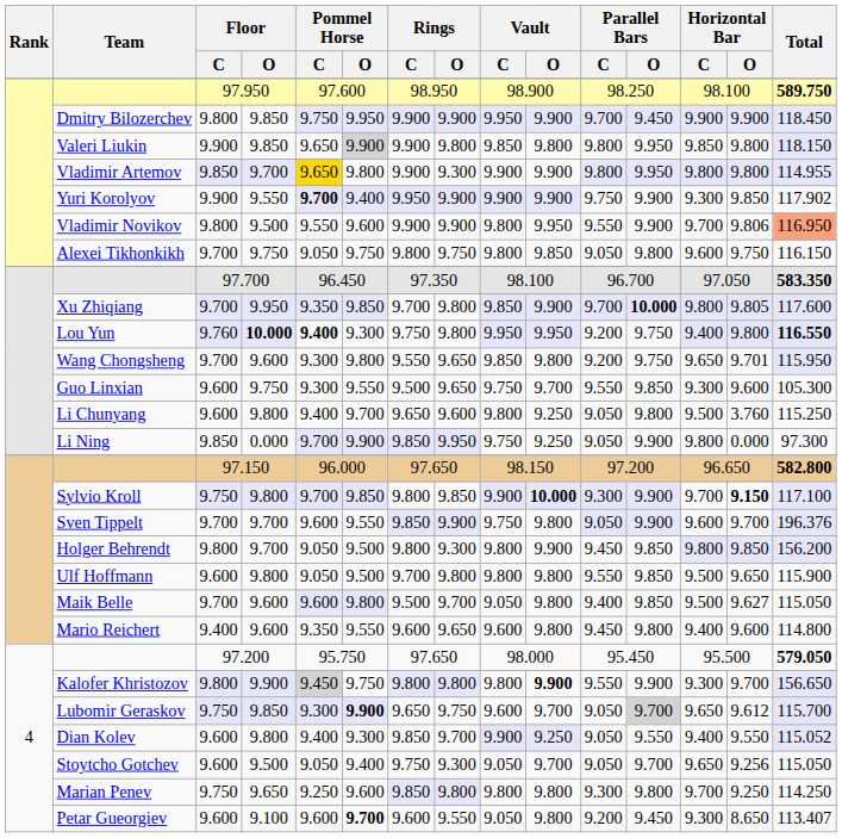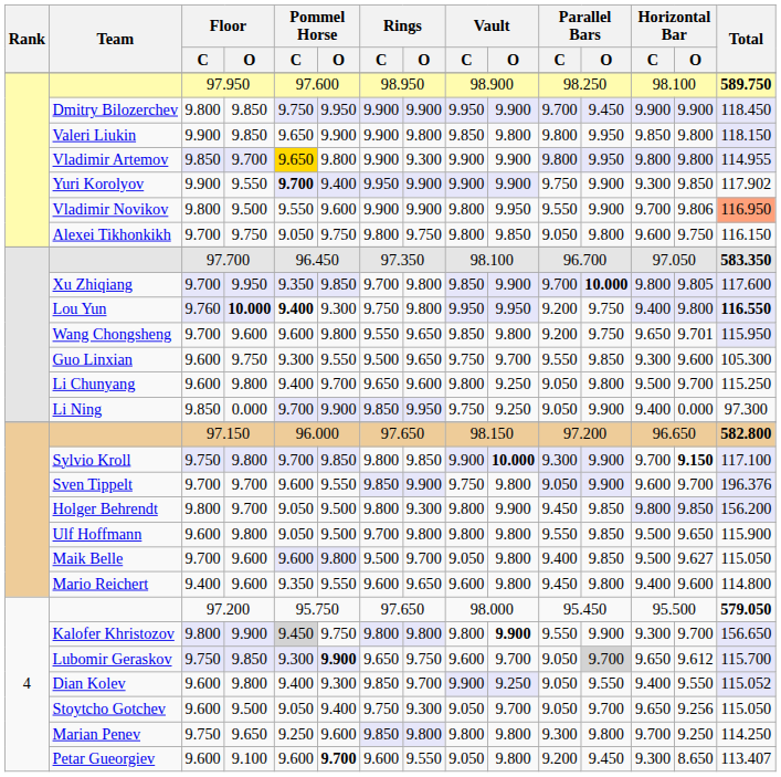 <table class="wikitable" style="text-align:center">
 <tr>
 <th rowspan=2>Rank</th>
 <th rowspan=2>Team</th>
 <th colspan=2>Floor</th>
 <th colspan=2>Pommel<br>Horse</th>
 <th colspan=2>Rings</th>
 <th colspan=2>Vault</th>
 <th colspan=2>Parallel<br>Bars</th>
 <th colspan=2>Horizontal<br>Bar</th>
 <th rowspan=2>Total</th>
 </tr>
 <tr>
 <th>C</th>
 <th>O</th>
 <th>C</th>
 <th>O</th>
 <th>C</th>
 <th>O</th>
 <th>C</th>
 <th>O</th>
 <th>C</th>
 <th>O</th>
 <th>C</th>
 <th>O</th>
 </tr>
 <tr>
 </tr>
 <tr style="background:#fffcaf;">
 <td rowspan=7></td>
 <td align=left><strong></strong></td>
 <td colspan=2>97.950</td>
 <td colspan=2>97.600</td>
 <td colspan=2>98.950</td>
 <td colspan=2>98.900</td>
 <td colspan=2>98.250</td>
 <td colspan=2>98.100</td>
 <td><strong>589.750</strong></td>
 </tr>
 <tr>
 <td align=left><a href='#'>Dmitry Bilozerchev</a></td>
 <td>9.800</td>
 <td>9.850</td>
 <td bgcolor="lavender">9.750</td>
 <td bgcolor="lavender">9.950</td>
 <td bgcolor="lavender">9.900</td>
 <td bgcolor="lavender">9.900</td>
 <td bgcolor="lavender">9.950</td>
 <td bgcolor="lavender">9.900</td>
 <td bgcolor="lavender">9.700</td>
 <td bgcolor="lavender">9.450</td>
 <td bgcolor="lavender">9.900</td>
 <td bgcolor="lavender">9.900</td>
 <td bgcolor="lavender">118.450</td>
 </tr>
 <tr>
 <td align=left><a href='#'>Valeri Liukin</a></td>
 <td>9.900</td>
 <td>9.850</td>
 <td>9.650</td>
-<td style="background: lightgrey;">9.900</td>
+<td>9.900</td>
 <td>9.900</td>
 <td>9.800</td>
 <td>9.850</td>
 <td>9.800</td>
 <td>9.800</td>
 <td>9.950</td>
 <td>9.850</td>
 <td>9.800</td>
 <td bgcolor="lavender">118.150</td>
 </tr>
 <tr>
 <td align=left><a href='#'>Vladimir Artemov</a></td>
 <td bgcolor="lavender">9.850</td>
 <td bgcolor="lavender">9.700</td>
 <td style="background: gold;">9.650</td>
 <td>9.800</td>
 <td>9.900</td>
 <td>9.300</td>
 <td>9.900</td>
 <td>9.900</td>
 <td bgcolor="lavender">9.800</td>
 <td bgcolor="lavender">9.950</td>
 <td bgcolor="lavender">9.800</td>
 <td bgcolor="lavender">9.800</td>
 <td bgcolor="lavender">114.955</td>
 </tr>
 <tr>
 <td align=left><a href='#'>Yuri Korolyov</a></td>
 <td>9.900</td>
 <td>9.550</td>
 <td bgcolor="lavender"><strong>9.700</strong></td>
 <td bgcolor="lavender">9.400</td>
 <td bgcolor="lavender">9.950</td>
 <td bgcolor="lavender">9.900</td>
 <td bgcolor="lavender">9.900</td>
 <td bgcolor="lavender">9.900</td>
 <td>9.750</td>
 <td>9.900</td>
 <td>9.300</td>
 <td>9.850</td>
 <td>117.902</td>
 </tr>
 <tr>
 <td align=left><a href='#'>Vladimir Novikov</a></td>
 <td>9.800</td>
 <td>9.500</td>
 <td>9.550</td>
 <td>9.600</td>
 <td>9.900</td>
 <td>9.900</td>
 <td>9.800</td>
 <td>9.950</td>
 <td>9.550</td>
 <td>9.900</td>
 <td>9.700</td>
 <td>9.806</td>
 <td style="background: lightsalmon;">116.950</td>
 </tr>
 <tr>
 <td align=left><a href='#'>Alexei Tikhonkikh</a></td>
 <td>9.700</td>
 <td>9.750</td>
 <td>9.050</td>
 <td>9.750</td>
 <td>9.800</td>
 <td>9.750</td>
 <td>9.800</td>
 <td>9.850</td>
 <td>9.050</td>
 <td>9.800</td>
 <td>9.600</td>
 <td>9.750</td>
 <td>116.150</td>
 </tr>
 <tr>
 </tr>
 <tr style="background:#e5e5e5;">
 <td rowspan=7></td>
 <td align=left><strong></strong></td>
 <td colspan=2>97.700</td>
 <td colspan=2>96.450</td>
 <td colspan=2>97.350</td>
 <td colspan=2>98.100</td>
 <td colspan=2>96.700</td>
 <td colspan=2>97.050</td>
 <td><strong>583.350</strong></td>
 </tr>
 <tr>
 <td align=left><a href='#'>Xu Zhiqiang</a></td>
 <td bgcolor="lavender">9.700</td>
 <td bgcolor="lavender">9.950</td>
 <td bgcolor="lavender">9.350</td>
 <td bgcolor="lavender">9.850</td>
 <td>9.700</td>
 <td>9.800</td>
 <td bgcolor="lavender">9.850</td>
 <td bgcolor="lavender">9.900</td>
 <td bgcolor="lavender">9.700</td>
 <td bgcolor="lavender"><strong>10.000</strong></td>
 <td bgcolor="lavender">9.800</td>
 <td bgcolor="lavender">9.805</td>
 <td bgcolor="lavender">117.600</td>
 </tr>
 <tr>
 <td align=left><a href='#'>Lou Yun</a></td>
 <td bgcolor="lavender">9.760</td>
 <td bgcolor="lavender"><strong>10.000</strong></td>
 <td><strong>9.400</strong></td>
 <td>9.300</td>
 <td>9.750</td>
 <td>9.800</td>
 <td bgcolor="lavender">9.950</td>
 <td bgcolor="lavender">9.950</td>
 <td>9.200</td>
 <td>9.750</td>
 <td bgcolor="lavender">9.400</td>
 <td bgcolor="lavender">9.800</td>
 <td bgcolor="lavender"><strong>116.550</strong></td>
 </tr>
 <tr>
 <td align=left><a href='#'>Wang Chongsheng</a></td>
 <td>9.700</td>
 <td>9.600</td>
-<td>9.300</td>
+<td>9.600</td>
 <td>9.800</td>
 <td>9.550</td>
 <td>9.650</td>
 <td>9.850</td>
 <td>9.800</td>
 <td>9.200</td>
 <td>9.750</td>
 <td>9.650</td>
 <td>9.701</td>
 <td bgcolor="lavender">115.950</td>
 </tr>
 <tr>
 <td align=left><a href='#'>Guo Linxian</a></td>
 <td>9.600</td>
 <td>9.750</td>
 <td>9.300</td>
 <td>9.550</td>
 <td>9.500</td>
 <td>9.650</td>
 <td>9.750</td>
 <td>9.700</td>
 <td>9.550</td>
 <td>9.850</td>
 <td>9.300</td>
 <td>9.600</td>
 <td>105.300</td>
 </tr>
 <tr>
 <td align=left><a href='#'>Li Chunyang</a></td>
 <td>9.600</td>
 <td>9.800</td>
 <td>9.400</td>
 <td>9.700</td>
 <td>9.650</td>
 <td>9.600</td>
 <td>9.800</td>
 <td>9.250</td>
 <td>9.050</td>
 <td>9.800</td>
 <td>9.500</td>
-<td>3.760</td>
+<td>9.700</td>
 <td>115.250</td>
 </tr>
 <tr>
 <td align=left><a href='#'>Li Ning</a></td>
 <td>9.850</td>
 <td>0.000</td>
 <td bgcolor="lavender">9.700</td>
 <td bgcolor="lavender">9.900</td>
 <td bgcolor="lavender">9.850</td>
 <td bgcolor="lavender">9.950</td>
 <td>9.750</td>
 <td>9.250</td>
 <td>9.050</td>
 <td>9.900</td>
-<td>9.800</td>
+<td>9.400</td>
 <td>0.000</td>
 <td>97.300</td>
 </tr>
 <tr>
 </tr>
 <tr style="background:#ec9;">
 <td rowspan=7></td>
 <td align=left><strong></strong></td>
 <td colspan=2>97.150</td>
 <td colspan=2>96.000</td>
 <td colspan=2>97.650</td>
 <td colspan=2>98.150</td>
 <td colspan=2>97.200</td>
 <td colspan=2>96.650</td>
 <td><strong>582.800</strong></td>
 </tr>
 <tr>
 <td align=left><a href='#'>Sylvio Kroll</a></td>
 <td bgcolor="lavender">9.750</td>
 <td bgcolor="lavender">9.800</td>
 <td bgcolor="lavender">9.700</td>
 <td bgcolor="lavender">9.850</td>
 <td>9.800</td>
 <td>9.850</td>
 <td bgcolor="lavender">9.900</td>
 <td bgcolor="lavender"><strong>10.000</strong></td>
 <td bgcolor="lavender">9.300</td>
 <td bgcolor="lavender">9.900</td>
 <td>9.700</td>
 <td><strong>9.150</strong></td>
 <td bgcolor="lavender">117.100</td>
 </tr>
 <tr>
 <td align=left><a href='#'>Sven Tippelt</a></td>
 <td>9.700</td>
 <td>9.700</td>
 <td>9.600</td>
 <td>9.550</td>
 <td bgcolor="lavender">9.850</td>
 <td bgcolor="lavender">9.900</td>
 <td>9.750</td>
 <td>9.800</td>
 <td bgcolor="lavender">9.050</td>
 <td bgcolor="lavender">9.900</td>
 <td>9.600</td>
 <td>9.700</td>
 <td bgcolor="lavender">196.376</td>
 </tr>
 <tr>
 <td align=left><a href='#'>Holger Behrendt</a></td>
 <td>9.800</td>
 <td>9.700</td>
 <td>9.050</td>
 <td>9.500</td>
 <td>9.800</td>
 <td>9.300</td>
 <td>9.800</td>
 <td>9.900</td>
 <td>9.450</td>
 <td>9.850</td>
 <td bgcolor="lavender">9.800</td>
 <td bgcolor="lavender">9.850</td>
 <td bgcolor="lavender">156.200</td>
 </tr>
 <tr>
 <td align=left><a href='#'>Ulf Hoffmann</a></td>
 <td>9.600</td>
 <td>9.800</td>
 <td>9.050</td>
 <td>9.500</td>
 <td>9.700</td>
 <td>9.800</td>
 <td>9.800</td>
 <td>9.800</td>
 <td>9.550</td>
 <td>9.850</td>
 <td>9.500</td>
 <td>9.650</td>
 <td>115.900</td>
 </tr>
 <tr>
 <td align=left><a href='#'>Maik Belle</a></td>
 <td>9.700</td>
 <td>9.600</td>
 <td bgcolor="lavender">9.600</td>
 <td bgcolor="lavender">9.800</td>
 <td>9.500</td>
 <td>9.700</td>
 <td>9.050</td>
 <td>9.800</td>
 <td>9.400</td>
 <td>9.850</td>
 <td>9.500</td>
 <td>9.627</td>
 <td>115.050</td>
 </tr>
 <tr>
 <td align=left><a href='#'>Mario Reichert</a></td>
 <td>9.400</td>
 <td>9.600</td>
 <td>9.350</td>
 <td>9.550</td>
 <td>9.600</td>
 <td>9.650</td>
 <td>9.600</td>
 <td>9.800</td>
 <td>9.450</td>
 <td>9.800</td>
 <td>9.400</td>
 <td>9.600</td>
 <td>114.800</td>
 </tr>
 <tr>
 <td rowspan=7>4</td>
 <td align=left><strong></strong></td>
 <td colspan=2>97.200</td>
 <td colspan=2>95.750</td>
 <td colspan=2>97.650</td>
 <td colspan=2>98.000</td>
 <td colspan=2>95.450</td>
 <td colspan=2>95.500</td>
 <td><strong>579.050</strong></td>
 </tr>
 <tr>
 <td align=left><a href='#'>Kalofer Khristozov</a></td>
 <td bgcolor="lavender">9.800</td>
 <td bgcolor="lavender">9.900</td>
 <td style="background: lightgrey;">9.450</td>
 <td>9.750</td>
 <td bgcolor="lavender">9.800</td>
 <td bgcolor="lavender">9.800</td>
 <td>9.800</td>
 <td><strong>9.900</strong></td>
 <td>9.550</td>
 <td>9.900</td>
 <td>9.300</td>
 <td>9.700</td>
 <td bgcolor="lavender">156.650</td>
 </tr>
 <tr>
 <td align=left><a href='#'>Lubomir Geraskov</a></td>
 <td bgcolor="lavender">9.750</td>
 <td bgcolor="lavender">9.850</td>
 <td bgcolor="lavender">9.300</td>
 <td bgcolor="lavender"><strong>9.900</strong></td>
 <td>9.650</td>
 <td>9.750</td>
 <td>9.600</td>
 <td>9.700</td>
 <td>9.050</td>
 <td style="background: lightgrey;">9.700</td>
 <td>9.650</td>
 <td>9.612</td>
 <td bgcolor="lavender">115.700</td>
 </tr>
 <tr>
 <td align=left><a href='#'>Dian Kolev</a></td>
 <td>9.600</td>
 <td>9.800</td>
 <td>9.400</td>
 <td>9.300</td>
 <td>9.850</td>
 <td>9.700</td>
 <td bgcolor="lavender">9.900</td>
 <td bgcolor="lavender">9.250</td>
 <td>9.050</td>
 <td>9.550</td>
 <td>9.400</td>
 <td>9.550</td>
 <td bgcolor="lavender">115.052</td>
 </tr>
 <tr>
 <td align=left><a href='#'>Stoytcho Gotchev</a></td>
 <td>9.600</td>
 <td>9.500</td>
 <td>9.050</td>
 <td>9.400</td>
 <td>9.750</td>
 <td>9.300</td>
 <td>9.050</td>
 <td>9.700</td>
 <td>9.050</td>
 <td>9.700</td>
 <td>9.650</td>
 <td>9.256</td>
 <td>115.050</td>
 </tr>
 <tr>
 <td align=left><a href='#'>Marian Penev</a></td>
 <td>9.750</td>
 <td>9.650</td>
 <td>9.250</td>
 <td>9.600</td>
 <td bgcolor="lavender">9.850</td>
 <td bgcolor="lavender">9.800</td>
 <td>9.800</td>
 <td>9.800</td>
 <td>9.300</td>
 <td>9.800</td>
 <td>9.700</td>
 <td>9.250</td>
 <td>114.250</td>
 </tr>
 <tr>
 <td align=left><a href='#'>Petar Gueorgiev</a></td>
 <td>9.600</td>
 <td>9.100</td>
 <td>9.600</td>
 <td><strong>9.700</strong></td>
 <td>9.600</td>
 <td>9.550</td>
 <td>9.050</td>
 <td>9.800</td>
 <td>9.200</td>
 <td>9.450</td>
 <td>9.300</td>
 <td>8.650</td>
 <td>113.407</td>
 </tr>
 </table>
